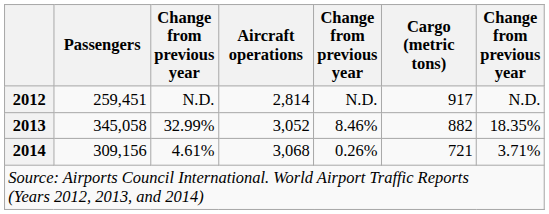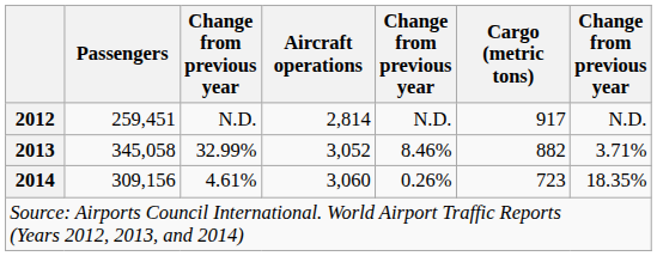 <table class="wikitable" style="text-align:right; width:525px">
 <tr>
 <th style="width:50px"></th>
 <th style="width:100px">Passengers</th>
 <th style="width:50px">Change from previous year</th>
 <th style="width:100px">Aircraft operations</th>
 <th style="width:50px">Change from previous year</th>
 <th style="width:125px">Cargo<br>(metric tons)</th>
 <th style="width:50px">Change from previous year</th>
 </tr>
 <tr>
 <th>2012</th>
 <td>259,451</td>
 <td>N.D.</td>
 <td>2,814</td>
 <td>N.D.</td>
 <td>917</td>
 <td>N.D.</td>
 </tr>
 <tr>
 <th>2013</th>
 <td>345,058</td>
 <td>32.99%</td>
 <td>3,052</td>
 <td> 8.46%</td>
 <td>882</td>
-<td>18.35%</td>
+<td> 3.71%</td>
 </tr>
 <tr>
 <th>2014</th>
 <td>309,156</td>
 <td> 4.61%</td>
-<td>3,068</td>
+<td>3,060</td>
 <td> 0.26%</td>
-<td>721</td>
-<td> 3.71%</td>
+<td>723</td>
+<td>18.35%</td>
 </tr>
 <tr>
 <td colspan="7" style="text-align:left;"><em>Source: Airports Council International. World Airport Traffic Reports<br>(Years 2012, 2013, and 2014)</em></td>
 </tr>
 </table>
